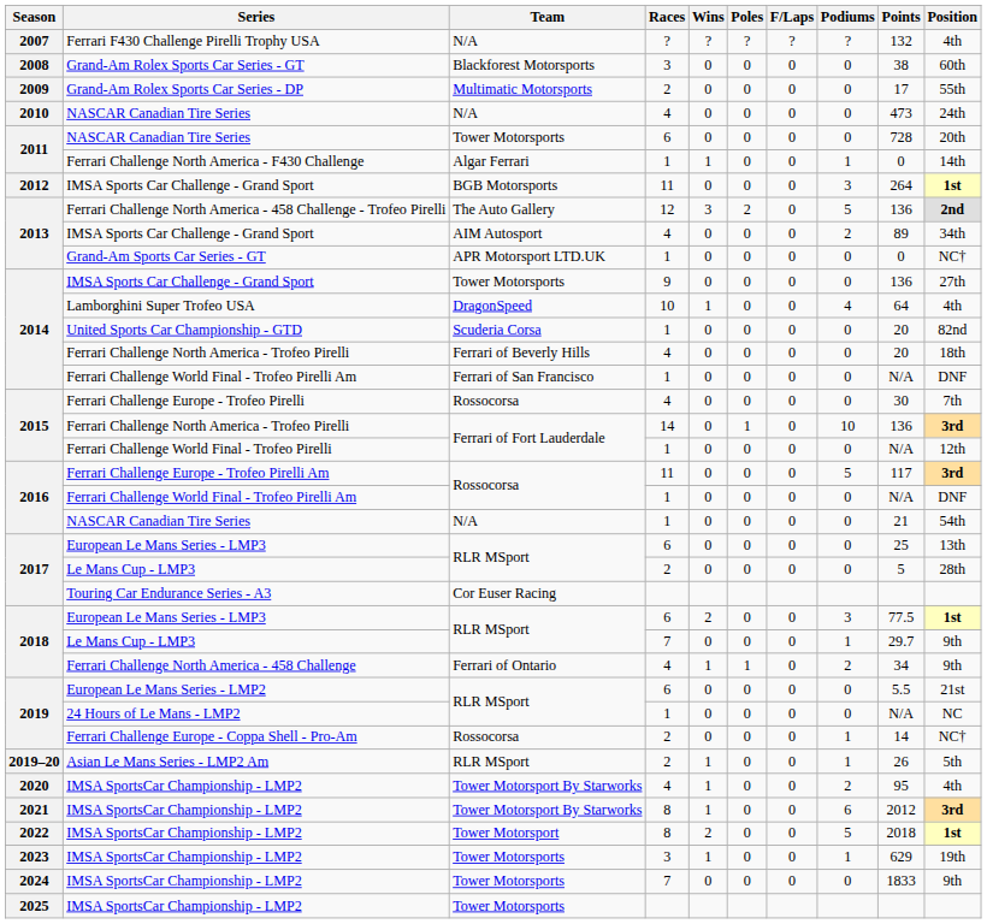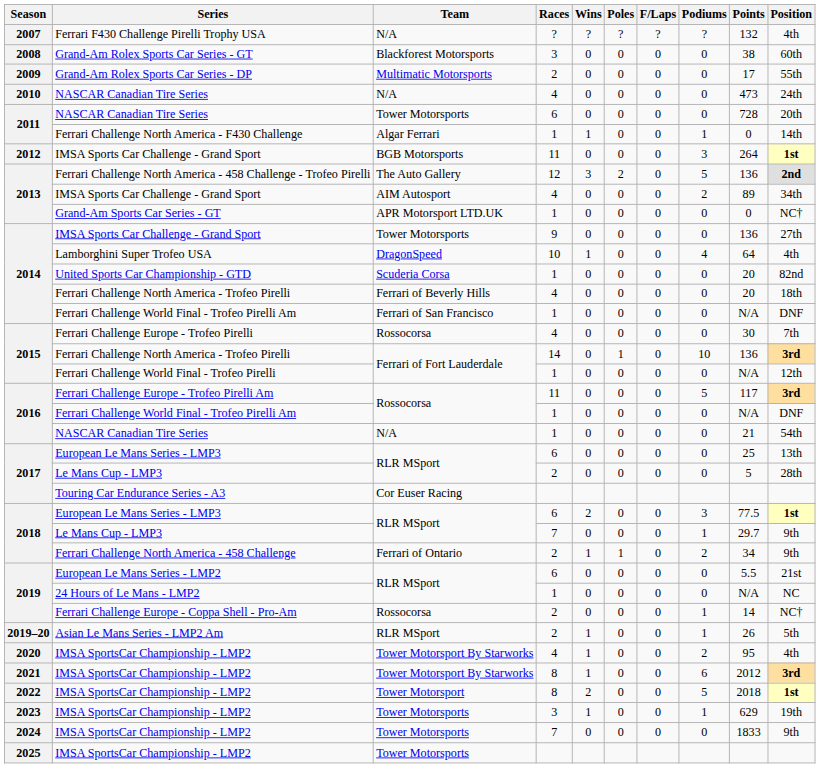 <table class="wikitable" style="font-size: 90%; text-align:center">
 <tr>
 <th>Season</th>
 <th>Series</th>
 <th>Team</th>
 <th>Races</th>
 <th>Wins</th>
 <th>Poles</th>
 <th>F/Laps</th>
 <th>Podiums</th>
 <th>Points</th>
 <th>Position</th>
 </tr>
 <tr>
 <th>2007</th>
 <td align="left">Ferrari F430 Challenge Pirelli Trophy USA</td>
 <td align="left">N/A</td>
 <td>?</td>
 <td>?</td>
 <td>?</td>
 <td>?</td>
 <td>?</td>
 <td>132</td>
 <td>4th</td>
 </tr>
 <tr>
 <th>2008</th>
 <td align="left"><a href='#'>Grand-Am Rolex Sports Car Series - GT</a></td>
 <td align="left">Blackforest Motorsports</td>
 <td>3</td>
 <td>0</td>
 <td>0</td>
 <td>0</td>
 <td>0</td>
 <td>38</td>
 <td>60th</td>
 </tr>
 <tr>
 <th>2009</th>
 <td align="left"><a href='#'>Grand-Am Rolex Sports Car Series - DP</a></td>
 <td align="left"><a href='#'>Multimatic Motorsports</a></td>
 <td>2</td>
 <td>0</td>
 <td>0</td>
 <td>0</td>
 <td>0</td>
 <td>17</td>
 <td>55th</td>
 </tr>
 <tr>
 <th>2010</th>
 <td align="left"><a href='#'>NASCAR Canadian Tire Series</a></td>
 <td align="left">N/A</td>
 <td>4</td>
 <td>0</td>
 <td>0</td>
 <td>0</td>
 <td>0</td>
 <td>473</td>
 <td>24th</td>
 </tr>
 <tr>
 <th rowspan="2">2011</th>
 <td align="left"><a href='#'>NASCAR Canadian Tire Series</a></td>
 <td align="left">Tower Motorsports</td>
 <td>6</td>
 <td>0</td>
 <td>0</td>
 <td>0</td>
 <td>0</td>
 <td>728</td>
 <td>20th</td>
 </tr>
 <tr>
 <td align="left">Ferrari Challenge North America - F430 Challenge</td>
 <td align="left">Algar Ferrari</td>
 <td>1</td>
 <td>1</td>
 <td>0</td>
 <td>0</td>
 <td>1</td>
 <td>0</td>
 <td>14th</td>
 </tr>
 <tr>
 <th>2012</th>
 <td align="left">IMSA Sports Car Challenge - Grand Sport</td>
 <td align="left">BGB Motorsports</td>
 <td>11</td>
 <td>0</td>
 <td>0</td>
 <td>0</td>
 <td>3</td>
 <td>264</td>
 <td style="background:#FFFFBF;"><strong>1st</strong></td>
 </tr>
 <tr>
 <th rowspan="3">2013</th>
 <td align="left">Ferrari Challenge North America - 458 Challenge - Trofeo Pirelli</td>
 <td align="left">The Auto Gallery</td>
 <td>12</td>
 <td>3</td>
 <td>2</td>
 <td>0</td>
 <td>5</td>
 <td>136</td>
 <td style="background:#DFDFDF;"><strong>2nd</strong></td>
 </tr>
 <tr>
 <td align="left">IMSA Sports Car Challenge - Grand Sport</td>
 <td align="left">AIM Autosport</td>
 <td>4</td>
 <td>0</td>
 <td>0</td>
 <td>0</td>
 <td>2</td>
 <td>89</td>
 <td>34th</td>
 </tr>
 <tr>
 <td align="left"><a href='#'>Grand-Am Sports Car Series - GT</a></td>
 <td align="left">APR Motorsport LTD.UK</td>
 <td>1</td>
 <td>0</td>
 <td>0</td>
 <td>0</td>
 <td>0</td>
 <td>0</td>
 <td>NC†</td>
 </tr>
 <tr>
 <th rowspan="5">2014</th>
 <td align="left"><a href='#'>IMSA Sports Car Challenge - Grand Sport</a></td>
 <td align="left">Tower Motorsports</td>
 <td>9</td>
 <td>0</td>
 <td>0</td>
 <td>0</td>
 <td>0</td>
 <td>136</td>
 <td>27th</td>
 </tr>
 <tr>
 <td align="left">Lamborghini Super Trofeo USA</td>
 <td align="left"><a href='#'>DragonSpeed</a></td>
 <td>10</td>
 <td>1</td>
 <td>0</td>
 <td>0</td>
 <td>4</td>
 <td>64</td>
 <td>4th</td>
 </tr>
 <tr>
 <td align="left"><a href='#'>United Sports Car Championship - GTD</a></td>
 <td align="left"><a href='#'>Scuderia Corsa</a></td>
 <td>1</td>
 <td>0</td>
 <td>0</td>
 <td>0</td>
 <td>0</td>
 <td>20</td>
 <td>82nd</td>
 </tr>
 <tr>
 <td align="left">Ferrari Challenge North America - Trofeo Pirelli</td>
 <td align="left">Ferrari of Beverly Hills</td>
 <td>4</td>
 <td>0</td>
 <td>0</td>
 <td>0</td>
 <td>0</td>
 <td>20</td>
 <td>18th</td>
 </tr>
 <tr>
 <td align="left">Ferrari Challenge World Final - Trofeo Pirelli Am</td>
 <td align="left">Ferrari of San Francisco</td>
 <td>1</td>
 <td>0</td>
 <td>0</td>
 <td>0</td>
 <td>0</td>
 <td>N/A</td>
 <td>DNF</td>
 </tr>
 <tr>
 <th rowspan="3">2015</th>
 <td align="left">Ferrari Challenge Europe - Trofeo Pirelli</td>
 <td align="left">Rossocorsa</td>
 <td>4</td>
 <td>0</td>
 <td>0</td>
 <td>0</td>
 <td>0</td>
 <td>30</td>
 <td>7th</td>
 </tr>
 <tr>
 <td align="left">Ferrari Challenge North America - Trofeo Pirelli</td>
 <td rowspan="2" align="left">Ferrari of Fort Lauderdale</td>
 <td>14</td>
 <td>0</td>
 <td>1</td>
 <td>0</td>
 <td>10</td>
 <td>136</td>
 <td style="background:#FFDF9F;"><strong>3rd</strong></td>
 </tr>
 <tr>
 <td align="left">Ferrari Challenge World Final - Trofeo Pirelli</td>
 <td>1</td>
 <td>0</td>
 <td>0</td>
 <td>0</td>
 <td>0</td>
 <td>N/A</td>
 <td>12th</td>
 </tr>
 <tr>
 <th rowspan="3">2016</th>
 <td align="left"><a href='#'>Ferrari Challenge Europe - Trofeo Pirelli Am</a></td>
 <td rowspan="2" align="left">Rossocorsa</td>
 <td>11</td>
 <td>0</td>
 <td>0</td>
 <td>0</td>
 <td>5</td>
 <td>117</td>
 <td style="background:#FFDF9F;"><strong>3rd</strong></td>
 </tr>
 <tr>
 <td align="left"><a href='#'>Ferrari Challenge World Final - Trofeo Pirelli Am</a></td>
 <td>1</td>
 <td>0</td>
 <td>0</td>
 <td>0</td>
 <td>0</td>
 <td>N/A</td>
 <td>DNF</td>
 </tr>
 <tr>
 <td align="left"><a href='#'>NASCAR Canadian Tire Series</a></td>
 <td align="left">N/A</td>
 <td>1</td>
 <td>0</td>
 <td>0</td>
 <td>0</td>
 <td>0</td>
 <td>21</td>
 <td>54th</td>
 </tr>
 <tr>
 <th rowspan="3">2017</th>
 <td align="left"><a href='#'>European Le Mans Series - LMP3</a></td>
 <td rowspan="2" align="left">RLR MSport</td>
 <td>6</td>
 <td>0</td>
 <td>0</td>
 <td>0</td>
 <td>0</td>
 <td>25</td>
 <td>13th</td>
 </tr>
 <tr>
 <td align="left"><a href='#'>Le Mans Cup - LMP3</a></td>
 <td>2</td>
 <td>0</td>
 <td>0</td>
 <td>0</td>
 <td>0</td>
 <td>5</td>
 <td>28th</td>
 </tr>
 <tr>
 <td align=left><a href='#'>Touring Car Endurance Series - A3</a></td>
 <td align=left>Cor Euser Racing</td>
 <td></td>
 <td></td>
 <td></td>
 <td></td>
 <td></td>
 <td></td>
 <td></td>
 </tr>
 <tr>
 <th rowspan="3">2018</th>
 <td align="left"><a href='#'>European Le Mans Series - LMP3</a></td>
 <td rowspan="2" align="left">RLR MSport</td>
 <td>6</td>
 <td>2</td>
 <td>0</td>
 <td>0</td>
 <td>3</td>
 <td>77.5</td>
 <td style="background:#FFFFBF;"><strong>1st</strong></td>
 </tr>
 <tr>
 <td align="left"><a href='#'>Le Mans Cup - LMP3</a></td>
 <td>7</td>
 <td>0</td>
 <td>0</td>
 <td>0</td>
 <td>1</td>
 <td>29.7</td>
 <td>9th</td>
 </tr>
 <tr>
 <td align="left"><a href='#'>Ferrari Challenge North America - 458 Challenge</a></td>
 <td align="left">Ferrari of Ontario</td>
-<td>4</td>
+<td>2</td>
 <td>1</td>
 <td>1</td>
 <td>0</td>
 <td>2</td>
 <td>34</td>
 <td>9th</td>
 </tr>
 <tr>
 <th rowspan="3">2019</th>
 <td align="left"><a href='#'>European Le Mans Series - LMP2</a></td>
 <td rowspan="2" align="left">RLR MSport</td>
 <td>6</td>
 <td>0</td>
 <td>0</td>
 <td>0</td>
 <td>0</td>
 <td>5.5</td>
 <td>21st</td>
 </tr>
 <tr>
 <td align="left"><a href='#'>24 Hours of Le Mans - LMP2</a></td>
 <td>1</td>
 <td>0</td>
 <td>0</td>
 <td>0</td>
 <td>0</td>
 <td>N/A</td>
 <td>NC</td>
 </tr>
 <tr>
 <td align="left"><a href='#'>Ferrari Challenge Europe - Coppa Shell - Pro-Am</a></td>
 <td align="left">Rossocorsa</td>
 <td>2</td>
 <td>0</td>
 <td>0</td>
 <td>0</td>
 <td>1</td>
 <td>14</td>
 <td>NC†</td>
 </tr>
 <tr>
 <th>2019–20</th>
 <td align="left"><a href='#'>Asian Le Mans Series - LMP2 Am</a></td>
 <td align="left">RLR MSport</td>
 <td>2</td>
 <td>1</td>
 <td>0</td>
 <td>0</td>
 <td>1</td>
 <td>26</td>
 <td>5th</td>
 </tr>
 <tr>
 <th>2020</th>
 <td align="left"><a href='#'>IMSA SportsCar Championship - LMP2</a></td>
 <td align="left"><a href='#'>Tower Motorsport By Starworks</a></td>
 <td>4</td>
 <td>1</td>
 <td>0</td>
 <td>0</td>
 <td>2</td>
 <td>95</td>
 <td>4th</td>
 </tr>
 <tr>
 <th>2021</th>
 <td align="left"><a href='#'>IMSA SportsCar Championship - LMP2</a></td>
 <td align="left"><a href='#'>Tower Motorsport By Starworks</a></td>
 <td>8</td>
 <td>1</td>
 <td>0</td>
 <td>0</td>
 <td>6</td>
 <td>2012</td>
 <td style="background:#FFDF9F;"><strong>3rd</strong></td>
 </tr>
 <tr>
 <th>2022</th>
 <td align="left"><a href='#'>IMSA SportsCar Championship - LMP2</a></td>
 <td align="left"><a href='#'>Tower Motorsport</a></td>
 <td>8</td>
 <td>2</td>
 <td>0</td>
 <td>0</td>
 <td>5</td>
 <td>2018</td>
 <td style="background:#FFFFBF;"><strong>1st</strong></td>
 </tr>
 <tr>
 <th>2023</th>
 <td align="left"><a href='#'>IMSA SportsCar Championship - LMP2</a></td>
 <td align="left"><a href='#'>Tower Motorsports</a></td>
 <td>3</td>
 <td>1</td>
 <td>0</td>
 <td>0</td>
 <td>1</td>
 <td>629</td>
 <td>19th</td>
 </tr>
 <tr>
 <th>2024</th>
 <td align="left"><a href='#'>IMSA SportsCar Championship - LMP2</a></td>
 <td align="left"><a href='#'>Tower Motorsports</a></td>
 <td>7</td>
 <td>0</td>
 <td>0</td>
 <td>0</td>
 <td>0</td>
 <td>1833</td>
 <td>9th</td>
 </tr>
 <tr>
 <th>2025</th>
 <td align=left><a href='#'>IMSA SportsCar Championship - LMP2</a></td>
 <td align=left><a href='#'>Tower Motorsports</a></td>
 <td></td>
 <td></td>
 <td></td>
 <td></td>
 <td></td>
 <td></td>
 <td></td>
 </tr>
 </table>
